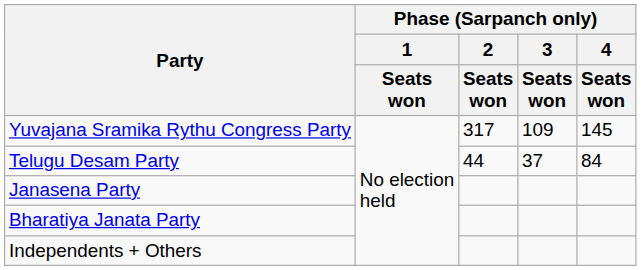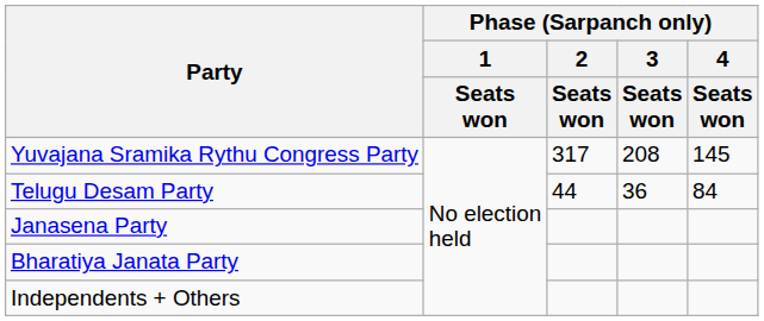 <table class="wikitable">
 <tr>
 <th rowspan="3">Party</th>
 <th colspan="4">Phase (Sarpanch only)</th>
 </tr>
 <tr>
 <th>1</th>
 <th>2</th>
 <th>3</th>
 <th>4</th>
 </tr>
 <tr>
 <th>Seats<br>won</th>
 <th>Seats<br>won</th>
 <th>Seats<br>won</th>
 <th>Seats<br>won</th>
 </tr>
 <tr>
 <td><a href='#'>Yuvajana Sramika Rythu Congress Party</a></td>
 <td rowspan="5">No election<br>held</td>
 <td>317</td>
-<td>109</td>
+<td>208</td>
 <td>145</td>
 </tr>
 <tr>
 <td><a href='#'>Telugu Desam Party</a></td>
 <td>44</td>
-<td>37</td>
+<td>36</td>
 <td>84</td>
 </tr>
 <tr>
 <td><a href='#'>Janasena Party</a></td>
 <td></td>
 <td></td>
 <td></td>
 </tr>
 <tr>
 <td><a href='#'>Bharatiya Janata Party</a></td>
 <td></td>
 <td></td>
 <td></td>
 </tr>
 <tr>
 <td>Independents + Others</td>
 <td></td>
 <td></td>
 <td></td>
 </tr>
 </table>
